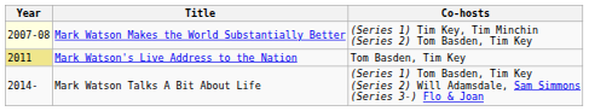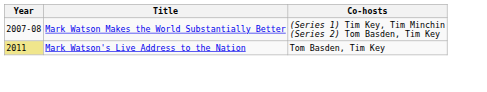 <table class="wikitable">
 <tr>
 <th>Year</th>
 <th>Title</th>
 <th>Co-hosts</th>
 </tr>
 <tr>
-<td style="background: lightyellow;">2007-08</td>
+<td>2007-08</td>
 <td><a href='#'>Mark Watson Makes the World Substantially Better</a></td>
 <td><em>(Series 1)</em> Tim Key, Tim Minchin<br><em>(Series 2)</em> Tom Basden, Tim Key</td>
 </tr>
 <tr>
 <td style="background: khaki;">2011</td>
 <td><a href='#'>Mark Watson's Live Address to the Nation</a></td>
 <td>Tom Basden, Tim Key</td>
 </tr>
-<tr>
-<td>2014-</td>
-<td>Mark Watson Talks A Bit About Life</td>
-<td><em>(Series 1)</em> Tom Basden, Tim Key<br><em>(Series 2)</em> Will Adamsdale, <a href='#'>Sam Simmons</a><br><em>(Series 3-)</em> <a href='#'>Flo & Joan</a></td>
-</tr>
 </table>
